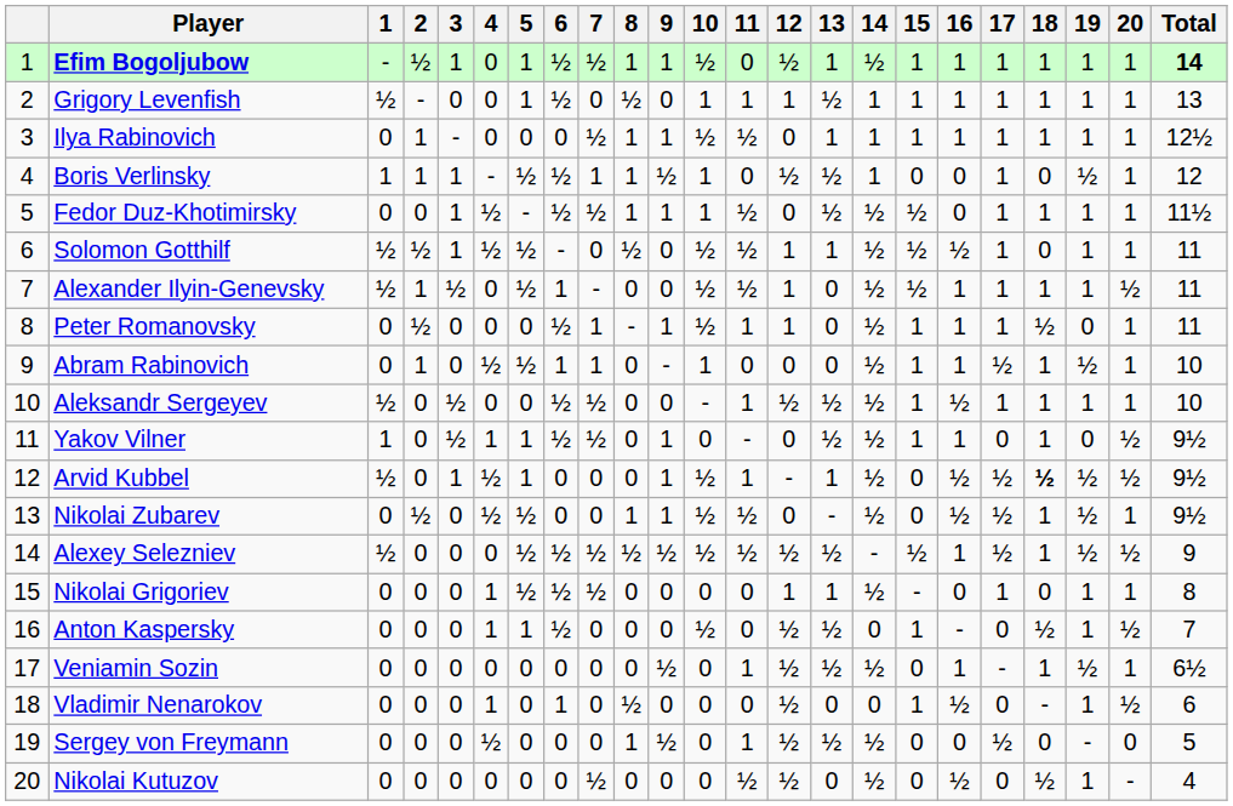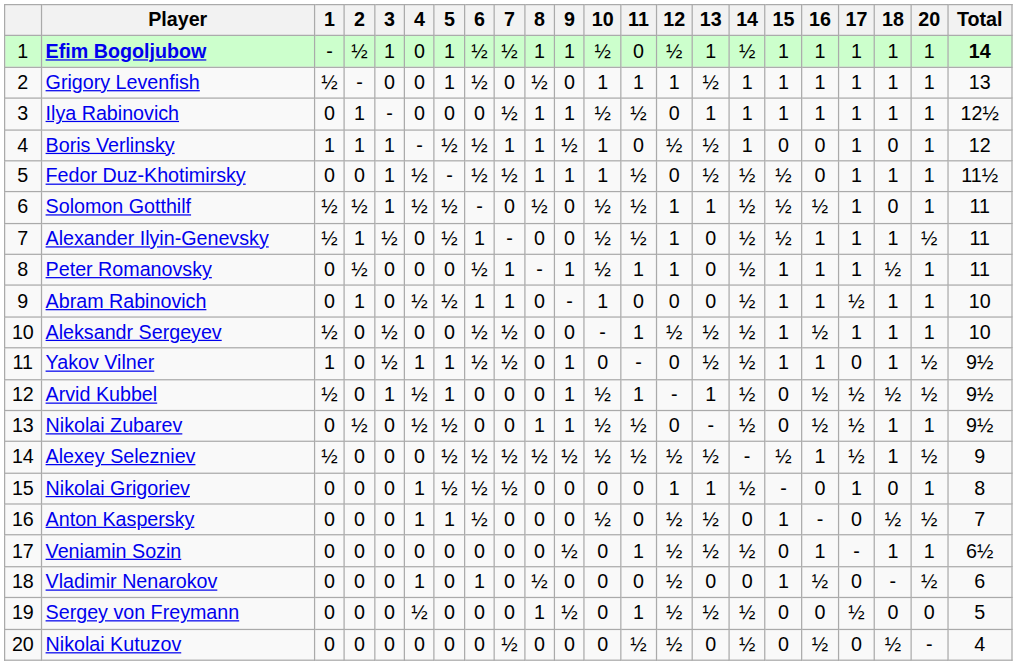 <table class="wikitable" border="1" width="820px">
 <tr>
 <th></th>
 <th>Player</th>
 <th>1</th>
 <th>2</th>
 <th>3</th>
 <th>4</th>
 <th>5</th>
 <th>6</th>
 <th>7</th>
 <th>8</th>
 <th>9</th>
 <th>10</th>
 <th>11</th>
 <th>12</th>
 <th>13</th>
 <th>14</th>
 <th>15</th>
 <th>16</th>
 <th>17</th>
 <th>18</th>
-<th>19</th>
 <th>20</th>
 <th>Total</th>
 </tr>
 <tr align="center" style="background:#ccffcc;">
 <td>1</td>
 <td align="left"> <strong><a href='#'>Efim Bogoljubow</a></strong></td>
 <td>-</td>
 <td>½</td>
 <td>1</td>
 <td>0</td>
 <td>1</td>
 <td>½</td>
 <td>½</td>
 <td>1</td>
 <td>1</td>
 <td>½</td>
 <td>0</td>
 <td>½</td>
 <td>1</td>
 <td>½</td>
 <td>1</td>
 <td>1</td>
 <td>1</td>
 <td>1</td>
 <td>1</td>
-<td>1</td>
 <td align="center"><strong>14</strong></td>
 </tr>
 <tr align="center">
 <td>2</td>
 <td align="left"> <a href='#'>Grigory Levenfish</a></td>
 <td>½</td>
 <td>-</td>
 <td>0</td>
 <td>0</td>
 <td>1</td>
 <td>½</td>
 <td>0</td>
 <td>½</td>
 <td>0</td>
 <td>1</td>
 <td>1</td>
 <td>1</td>
 <td>½</td>
-<td>1</td>
 <td>1</td>
 <td>1</td>
 <td>1</td>
 <td>1</td>
 <td>1</td>
 <td>1</td>
 <td align="center">13</td>
 </tr>
 <tr align="center">
 <td>3</td>
 <td align="left"> <a href='#'>Ilya Rabinovich</a></td>
 <td>0</td>
 <td>1</td>
 <td>-</td>
 <td>0</td>
 <td>0</td>
 <td>0</td>
 <td>½</td>
 <td>1</td>
 <td>1</td>
 <td>½</td>
 <td>½</td>
 <td>0</td>
 <td>1</td>
 <td>1</td>
 <td>1</td>
 <td>1</td>
 <td>1</td>
 <td>1</td>
 <td>1</td>
-<td>1</td>
 <td align="center">12½</td>
 </tr>
 <tr align="center">
 <td>4</td>
 <td align="left"> <a href='#'>Boris Verlinsky</a></td>
 <td>1</td>
 <td>1</td>
 <td>1</td>
 <td>-</td>
 <td>½</td>
 <td>½</td>
 <td>1</td>
 <td>1</td>
 <td>½</td>
 <td>1</td>
 <td>0</td>
 <td>½</td>
 <td>½</td>
 <td>1</td>
 <td>0</td>
 <td>0</td>
 <td>1</td>
 <td>0</td>
-<td>½</td>
 <td>1</td>
 <td align="center">12</td>
 </tr>
 <tr align="center">
 <td>5</td>
 <td align="left"> <a href='#'>Fedor Duz-Khotimirsky</a></td>
 <td>0</td>
 <td>0</td>
 <td>1</td>
 <td>½</td>
 <td>-</td>
 <td>½</td>
 <td>½</td>
 <td>1</td>
 <td>1</td>
 <td>1</td>
 <td>½</td>
 <td>0</td>
 <td>½</td>
 <td>½</td>
 <td>½</td>
 <td>0</td>
-<td>1</td>
 <td>1</td>
 <td>1</td>
 <td>1</td>
 <td align="center">11½</td>
 </tr>
 <tr align="center">
 <td>6</td>
 <td align="left"> <a href='#'>Solomon Gotthilf</a></td>
 <td>½</td>
 <td>½</td>
 <td>1</td>
 <td>½</td>
 <td>½</td>
 <td>-</td>
 <td>0</td>
 <td>½</td>
 <td>0</td>
 <td>½</td>
 <td>½</td>
 <td>1</td>
 <td>1</td>
 <td>½</td>
 <td>½</td>
 <td>½</td>
 <td>1</td>
 <td>0</td>
 <td>1</td>
-<td>1</td>
 <td align="center">11</td>
 </tr>
 <tr align="center">
 <td>7</td>
 <td align="left"> <a href='#'>Alexander Ilyin-Genevsky</a></td>
 <td>½</td>
 <td>1</td>
 <td>½</td>
 <td>0</td>
 <td>½</td>
 <td>1</td>
 <td>-</td>
 <td>0</td>
 <td>0</td>
 <td>½</td>
 <td>½</td>
 <td>1</td>
 <td>0</td>
 <td>½</td>
 <td>½</td>
-<td>1</td>
 <td>1</td>
 <td>1</td>
 <td>1</td>
 <td>½</td>
 <td align="center">11</td>
 </tr>
 <tr align="center">
 <td>8</td>
 <td align="left"> <a href='#'>Peter Romanovsky</a></td>
 <td>0</td>
 <td>½</td>
 <td>0</td>
 <td>0</td>
 <td>0</td>
 <td>½</td>
 <td>1</td>
 <td>-</td>
 <td>1</td>
 <td>½</td>
 <td>1</td>
 <td>1</td>
 <td>0</td>
 <td>½</td>
 <td>1</td>
 <td>1</td>
 <td>1</td>
 <td>½</td>
-<td>0</td>
 <td>1</td>
 <td align="center">11</td>
 </tr>
 <tr align="center">
 <td>9</td>
 <td align="left"> <a href='#'>Abram Rabinovich</a></td>
 <td>0</td>
 <td>1</td>
 <td>0</td>
 <td>½</td>
 <td>½</td>
 <td>1</td>
 <td>1</td>
 <td>0</td>
 <td>-</td>
 <td>1</td>
 <td>0</td>
 <td>0</td>
 <td>0</td>
 <td>½</td>
 <td>1</td>
 <td>1</td>
 <td>½</td>
 <td>1</td>
-<td>½</td>
 <td>1</td>
 <td align="center">10</td>
 </tr>
 <tr align="center">
 <td>10</td>
 <td align="left"> <a href='#'>Aleksandr Sergeyev</a></td>
 <td>½</td>
 <td>0</td>
 <td>½</td>
 <td>0</td>
 <td>0</td>
 <td>½</td>
 <td>½</td>
 <td>0</td>
 <td>0</td>
 <td>-</td>
 <td>1</td>
 <td>½</td>
 <td>½</td>
 <td>½</td>
 <td>1</td>
 <td>½</td>
-<td>1</td>
 <td>1</td>
 <td>1</td>
 <td>1</td>
 <td align="center">10</td>
 </tr>
 <tr align="center">
 <td>11</td>
 <td align="left"> <a href='#'>Yakov Vilner</a></td>
 <td>1</td>
 <td>0</td>
 <td>½</td>
 <td>1</td>
 <td>1</td>
 <td>½</td>
 <td>½</td>
 <td>0</td>
 <td>1</td>
 <td>0</td>
 <td>-</td>
 <td>0</td>
 <td>½</td>
 <td>½</td>
 <td>1</td>
 <td>1</td>
 <td>0</td>
 <td>1</td>
-<td>0</td>
 <td>½</td>
 <td align="center">9½</td>
 </tr>
 <tr align="center">
 <td>12</td>
 <td align="left"> <a href='#'>Arvid Kubbel</a></td>
 <td>½</td>
 <td>0</td>
 <td>1</td>
 <td>½</td>
 <td>1</td>
 <td>0</td>
 <td>0</td>
 <td>0</td>
 <td>1</td>
 <td>½</td>
 <td>1</td>
 <td>-</td>
 <td>1</td>
 <td>½</td>
 <td>0</td>
 <td>½</td>
 <td>½</td>
-<td><strong>½</strong></td>
 <td>½</td>
 <td>½</td>
 <td align="center">9½</td>
 </tr>
 <tr align="center">
 <td>13</td>
 <td align="left"> <a href='#'>Nikolai Zubarev</a></td>
 <td>0</td>
 <td>½</td>
 <td>0</td>
 <td>½</td>
 <td>½</td>
 <td>0</td>
 <td>0</td>
 <td>1</td>
 <td>1</td>
 <td>½</td>
 <td>½</td>
 <td>0</td>
 <td>-</td>
 <td>½</td>
 <td>0</td>
 <td>½</td>
 <td>½</td>
 <td>1</td>
-<td>½</td>
 <td>1</td>
 <td align="center">9½</td>
 </tr>
 <tr align="center">
 <td>14</td>
 <td align="left"> <a href='#'>Alexey Selezniev</a></td>
 <td>½</td>
 <td>0</td>
 <td>0</td>
 <td>0</td>
 <td>½</td>
 <td>½</td>
 <td>½</td>
 <td>½</td>
 <td>½</td>
 <td>½</td>
 <td>½</td>
 <td>½</td>
 <td>½</td>
 <td>-</td>
 <td>½</td>
 <td>1</td>
 <td>½</td>
 <td>1</td>
 <td>½</td>
-<td>½</td>
 <td align="center">9</td>
 </tr>
 <tr align="center">
 <td>15</td>
 <td align="left"> <a href='#'>Nikolai Grigoriev</a></td>
 <td>0</td>
 <td>0</td>
 <td>0</td>
 <td>1</td>
 <td>½</td>
 <td>½</td>
 <td>½</td>
 <td>0</td>
 <td>0</td>
 <td>0</td>
 <td>0</td>
 <td>1</td>
 <td>1</td>
 <td>½</td>
 <td>-</td>
 <td>0</td>
 <td>1</td>
 <td>0</td>
 <td>1</td>
-<td>1</td>
 <td align="center">8</td>
 </tr>
 <tr align="center">
 <td>16</td>
 <td align="left"> <a href='#'>Anton Kaspersky</a></td>
 <td>0</td>
 <td>0</td>
 <td>0</td>
 <td>1</td>
 <td>1</td>
 <td>½</td>
 <td>0</td>
 <td>0</td>
 <td>0</td>
 <td>½</td>
 <td>0</td>
 <td>½</td>
 <td>½</td>
 <td>0</td>
 <td>1</td>
 <td>-</td>
 <td>0</td>
 <td>½</td>
-<td>1</td>
 <td>½</td>
 <td align="center">7</td>
 </tr>
 <tr align="center">
 <td>17</td>
 <td align="left"> <a href='#'>Veniamin Sozin</a></td>
 <td>0</td>
 <td>0</td>
 <td>0</td>
 <td>0</td>
 <td>0</td>
 <td>0</td>
 <td>0</td>
 <td>0</td>
 <td>½</td>
 <td>0</td>
 <td>1</td>
 <td>½</td>
 <td>½</td>
 <td>½</td>
 <td>0</td>
 <td>1</td>
 <td>-</td>
 <td>1</td>
-<td>½</td>
 <td>1</td>
 <td align="center">6½</td>
 </tr>
 <tr align="center">
 <td>18</td>
 <td align="left"> <a href='#'>Vladimir Nenarokov</a></td>
 <td>0</td>
 <td>0</td>
 <td>0</td>
 <td>1</td>
 <td>0</td>
 <td>1</td>
 <td>0</td>
 <td>½</td>
 <td>0</td>
 <td>0</td>
 <td>0</td>
 <td>½</td>
 <td>0</td>
 <td>0</td>
 <td>1</td>
 <td>½</td>
 <td>0</td>
 <td>-</td>
-<td>1</td>
 <td>½</td>
 <td align="center">6</td>
 </tr>
 <tr align="center">
 <td>19</td>
 <td align="left"> <a href='#'>Sergey von Freymann</a></td>
 <td>0</td>
 <td>0</td>
 <td>0</td>
 <td>½</td>
 <td>0</td>
 <td>0</td>
 <td>0</td>
 <td>1</td>
 <td>½</td>
 <td>0</td>
 <td>1</td>
 <td>½</td>
 <td>½</td>
 <td>½</td>
 <td>0</td>
 <td>0</td>
 <td>½</td>
 <td>0</td>
-<td>-</td>
 <td>0</td>
 <td align="center">5</td>
 </tr>
 <tr align="center">
 <td>20</td>
 <td align="left"> <a href='#'>Nikolai Kutuzov</a></td>
 <td>0</td>
 <td>0</td>
 <td>0</td>
 <td>0</td>
 <td>0</td>
 <td>0</td>
 <td>½</td>
 <td>0</td>
 <td>0</td>
 <td>0</td>
 <td>½</td>
 <td>½</td>
 <td>0</td>
 <td>½</td>
 <td>0</td>
 <td>½</td>
 <td>0</td>
 <td>½</td>
-<td>1</td>
 <td>-</td>
 <td align="center">4</td>
 </tr>
 </table>
